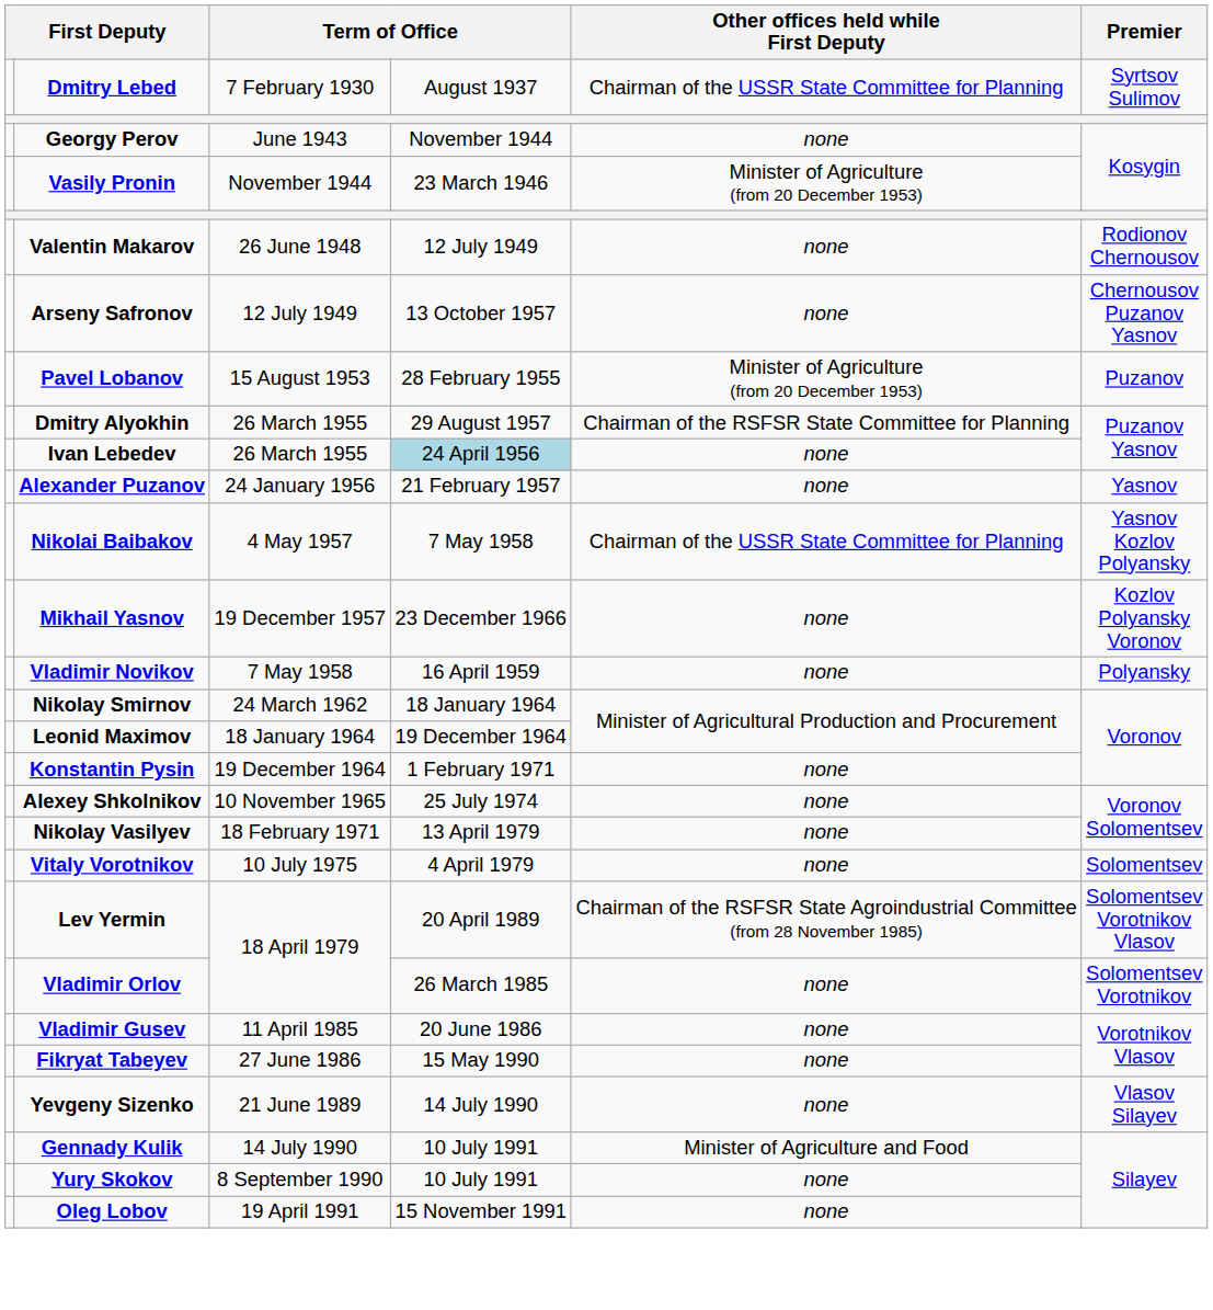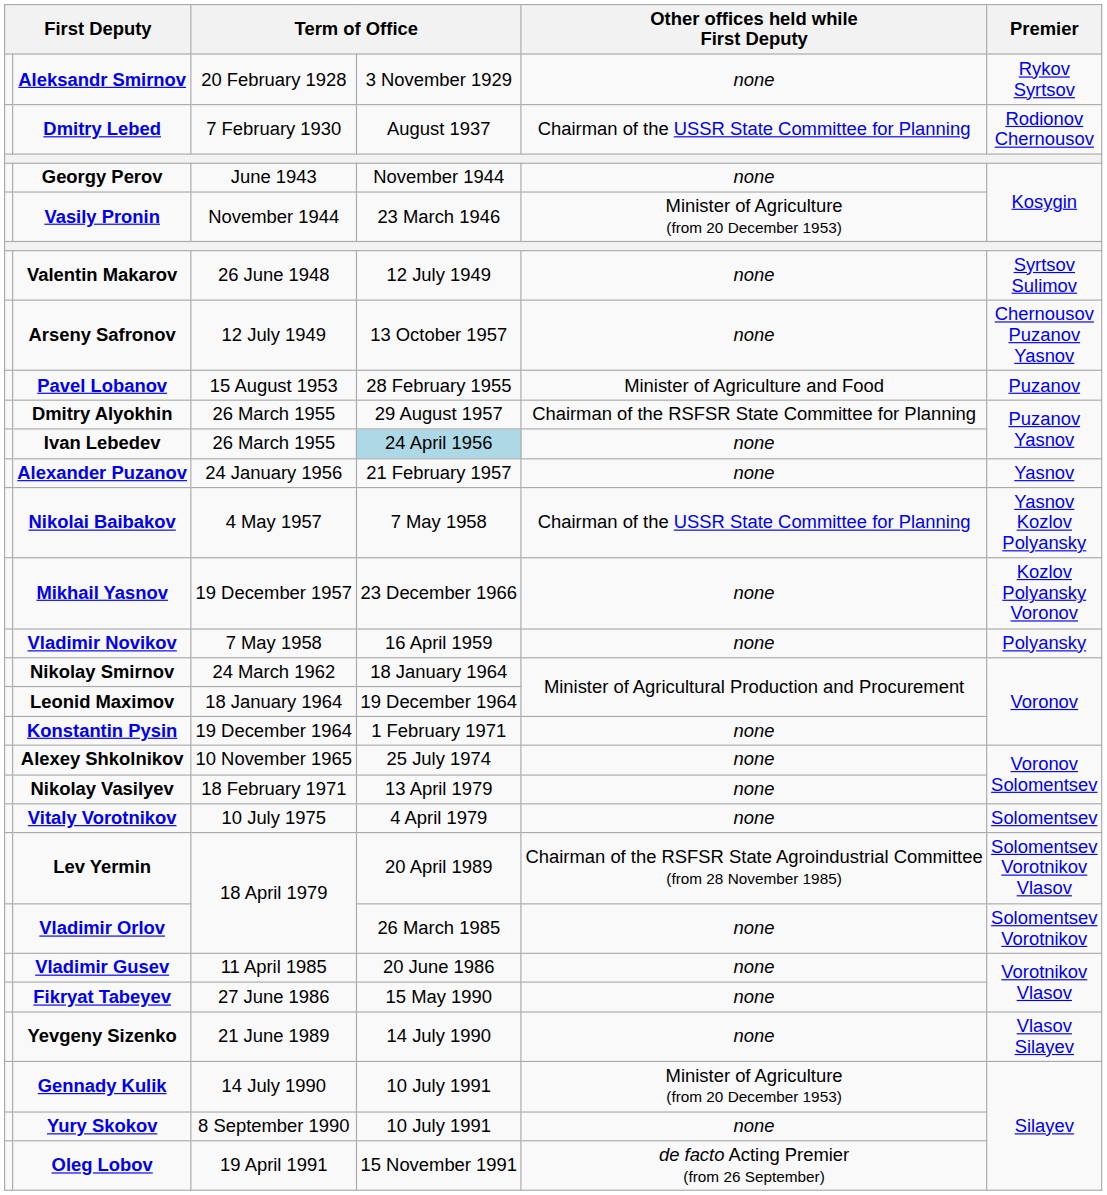 <table class="wikitable" style="text-align:center;">
 <tr>
 <th colspan=2>First Deputy</th>
 <th colspan=2>Term of Office</th>
 <th>Other offices held while<br>First Deputy</th>
 <th>Premier</th>
 </tr>
 <tr>
 <td></td>
+<td><strong><a href='#'>Aleksandr Smirnov</a></strong></td>
+<td>20 February 1928</td>
+<td>3 November 1929</td>
+<td><em>none</em></td>
+<td><a href='#'>Rykov</a><br><a href='#'>Syrtsov</a></td>
+</tr>
+<tr>
+<td></td>
 <td><strong><a href='#'>Dmitry Lebed</a></strong></td>
 <td>7 February 1930</td>
 <td>August 1937</td>
 <td>Chairman of the <a href='#'>USSR State Committee for Planning</a></td>
-<td><a href='#'>Syrtsov</a><br><a href='#'>Sulimov</a></td>
+<td><a href='#'>Rodionov</a><br><a href='#'>Chernousov</a></td>
 </tr>
 <tr>
 <th colspan=6></th>
 </tr>
 <tr>
 <td></td>
 <td><strong>Georgy Perov</strong></td>
 <td>June 1943</td>
 <td>November 1944</td>
 <td><em>none</em></td>
 <td rowspan=2><a href='#'>Kosygin</a></td>
 </tr>
 <tr>
 <td></td>
 <td><strong><a href='#'>Vasily Pronin</a></strong></td>
 <td>November 1944</td>
 <td>23 March 1946</td>
 <td>Minister of Agriculture<br><small>(from 20 December 1953)</small></td>
 </tr>
 <tr>
 <th colspan=6></th>
 </tr>
 <tr>
 <td></td>
 <td><strong>Valentin Makarov</strong></td>
 <td>26 June 1948</td>
 <td>12 July 1949</td>
 <td><em>none</em></td>
-<td><a href='#'>Rodionov</a><br><a href='#'>Chernousov</a></td>
+<td><a href='#'>Syrtsov</a><br><a href='#'>Sulimov</a></td>
 </tr>
 <tr>
 <td></td>
 <td><strong>Arseny Safronov</strong></td>
 <td>12 July 1949</td>
 <td>13 October 1957</td>
 <td><em>none</em></td>
 <td><a href='#'>Chernousov</a><br><a href='#'>Puzanov</a><br><a href='#'>Yasnov</a></td>
 </tr>
 <tr>
 <td></td>
 <td><strong><a href='#'>Pavel Lobanov</a></strong></td>
 <td>15 August 1953</td>
 <td>28 February 1955</td>
-<td>Minister of Agriculture<br><small>(from 20 December 1953)</small></td>
+<td>Minister of Agriculture and Food</td>
 <td><a href='#'>Puzanov</a></td>
 </tr>
 <tr>
 <td></td>
 <td><strong>Dmitry Alyokhin</strong></td>
 <td>26 March 1955</td>
 <td>29 August 1957</td>
 <td>Chairman of the RSFSR State Committee for Planning</td>
 <td rowspan=2><a href='#'>Puzanov</a><br><a href='#'>Yasnov</a></td>
 </tr>
 <tr>
 <td></td>
 <td><strong>Ivan Lebedev</strong></td>
 <td>26 March 1955</td>
 <td style="background: lightblue;">24 April 1956</td>
 <td><em>none</em></td>
 </tr>
 <tr>
 <td></td>
 <td><strong><a href='#'>Alexander Puzanov</a></strong></td>
 <td>24 January 1956</td>
 <td>21 February 1957</td>
 <td><em>none</em></td>
 <td><a href='#'>Yasnov</a></td>
 </tr>
 <tr>
 <td></td>
 <td><strong><a href='#'>Nikolai Baibakov</a></strong></td>
 <td>4 May 1957</td>
 <td>7 May 1958</td>
 <td>Chairman of the <a href='#'>USSR State Committee for Planning</a></td>
 <td><a href='#'>Yasnov</a><br><a href='#'>Kozlov</a><br><a href='#'>Polyansky</a></td>
 </tr>
 <tr>
 <td></td>
 <td><strong><a href='#'>Mikhail Yasnov</a></strong></td>
 <td>19 December 1957</td>
 <td>23 December 1966</td>
 <td><em>none</em></td>
 <td><a href='#'>Kozlov</a><br><a href='#'>Polyansky</a><br><a href='#'>Voronov</a></td>
 </tr>
 <tr>
 <td></td>
 <td><strong><a href='#'>Vladimir Novikov</a></strong></td>
 <td>7 May 1958</td>
 <td>16 April 1959</td>
 <td><em>none</em></td>
 <td><a href='#'>Polyansky</a></td>
 </tr>
 <tr>
 <td></td>
 <td><strong>Nikolay Smirnov</strong></td>
 <td>24 March 1962</td>
 <td>18 January 1964</td>
 <td rowspan=2>Minister of Agricultural Production and Procurement</td>
 <td rowspan=3><a href='#'>Voronov</a></td>
 </tr>
 <tr>
 <td></td>
 <td><strong>Leonid Maximov</strong></td>
 <td>18 January 1964</td>
 <td>19 December 1964</td>
 </tr>
 <tr>
 <td></td>
 <td><strong><a href='#'>Konstantin Pysin</a></strong></td>
 <td>19 December 1964</td>
 <td>1 February 1971</td>
 <td><em>none</em></td>
 </tr>
 <tr>
 <td></td>
 <td><strong>Alexey Shkolnikov</strong></td>
 <td>10 November 1965</td>
 <td>25 July 1974</td>
 <td><em>none</em></td>
 <td rowspan=2><a href='#'>Voronov</a><br><a href='#'>Solomentsev</a></td>
 </tr>
 <tr>
 <td></td>
 <td><strong>Nikolay Vasilyev</strong></td>
 <td>18 February 1971</td>
 <td>13 April 1979</td>
 <td><em>none</em></td>
 </tr>
 <tr>
 <td></td>
 <td><strong><a href='#'>Vitaly Vorotnikov</a></strong></td>
 <td>10 July 1975</td>
 <td>4 April 1979</td>
 <td><em>none</em></td>
 <td><a href='#'>Solomentsev</a></td>
 </tr>
 <tr>
 <td></td>
 <td><strong>Lev Yermin</strong></td>
 <td rowspan=2>18 April 1979</td>
 <td>20 April 1989</td>
 <td>Chairman of the RSFSR State Agroindustrial Committee <br><small>(from 28 November 1985)</small></td>
 <td><a href='#'>Solomentsev</a><br><a href='#'>Vorotnikov</a><br><a href='#'>Vlasov</a></td>
 </tr>
 <tr>
 <td></td>
 <td><strong><a href='#'>Vladimir Orlov</a></strong></td>
 <td>26 March 1985</td>
 <td><em>none</em></td>
 <td><a href='#'>Solomentsev</a><br><a href='#'>Vorotnikov</a></td>
 </tr>
 <tr>
 <td></td>
 <td><strong><a href='#'>Vladimir Gusev</a></strong></td>
 <td>11 April 1985</td>
 <td>20 June 1986</td>
 <td><em>none</em></td>
 <td rowspan=2><a href='#'>Vorotnikov</a><br><a href='#'>Vlasov</a></td>
 </tr>
 <tr>
 <td></td>
 <td><strong><a href='#'>Fikryat Tabeyev</a></strong></td>
 <td>27 June 1986</td>
 <td>15 May 1990</td>
 <td><em>none</em></td>
 </tr>
 <tr>
 <td></td>
 <td><strong>Yevgeny Sizenko</strong></td>
 <td>21 June 1989</td>
 <td>14 July 1990</td>
 <td><em>none</em></td>
 <td><a href='#'>Vlasov</a><br><a href='#'>Silayev</a></td>
 </tr>
 <tr>
 <td></td>
 <td><strong><a href='#'>Gennady Kulik</a></strong></td>
 <td>14 July 1990</td>
 <td>10 July 1991</td>
-<td>Minister of Agriculture and Food</td>
+<td>Minister of Agriculture<br><small>(from 20 December 1953)</small></td>
 <td rowspan=3><a href='#'>Silayev</a></td>
 </tr>
 <tr>
 <td></td>
 <td><strong><a href='#'>Yury Skokov</a></strong></td>
 <td>8 September 1990</td>
 <td>10 July 1991</td>
 <td><em>none</em></td>
 </tr>
 <tr>
 <td></td>
 <td><strong><a href='#'>Oleg Lobov</a></strong></td>
 <td>19 April 1991</td>
 <td>15 November 1991</td>
-<td><em>none</em></td>
+<td><em>de facto</em> Acting Premier<br><small>(from 26 September)</small></td>
 </tr>
 </table>
